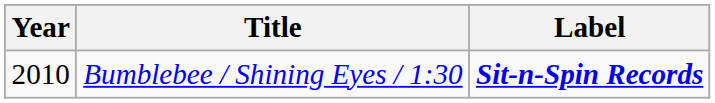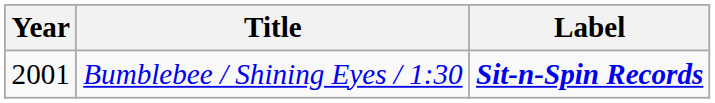 <table class="wikitable">
 <tr>
 <th>Year</th>
 <th>Title</th>
 <th>Label</th>
 </tr>
 <tr>
-<td>2010</td>
+<td>2001</td>
 <td><em><a href='#'>Bumblebee / Shining Eyes / 1:30</a></em></td>
 <td><strong><em><a href='#'>Sit-n-Spin Records</a></em></strong></td>
 </tr>
 </table>
